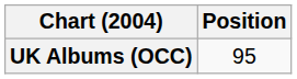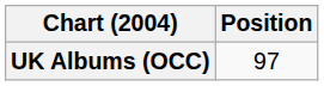 <table class="wikitable plainrowheaders" style="text-align:center">
 <tr>
 <th scope="col">Chart (2004)</th>
 <th scope="col">Position</th>
 </tr>
 <tr>
 <th scope="row">UK Albums (OCC)</th>
-<td>95</td>
+<td>97</td>
 </tr>
 </table>
